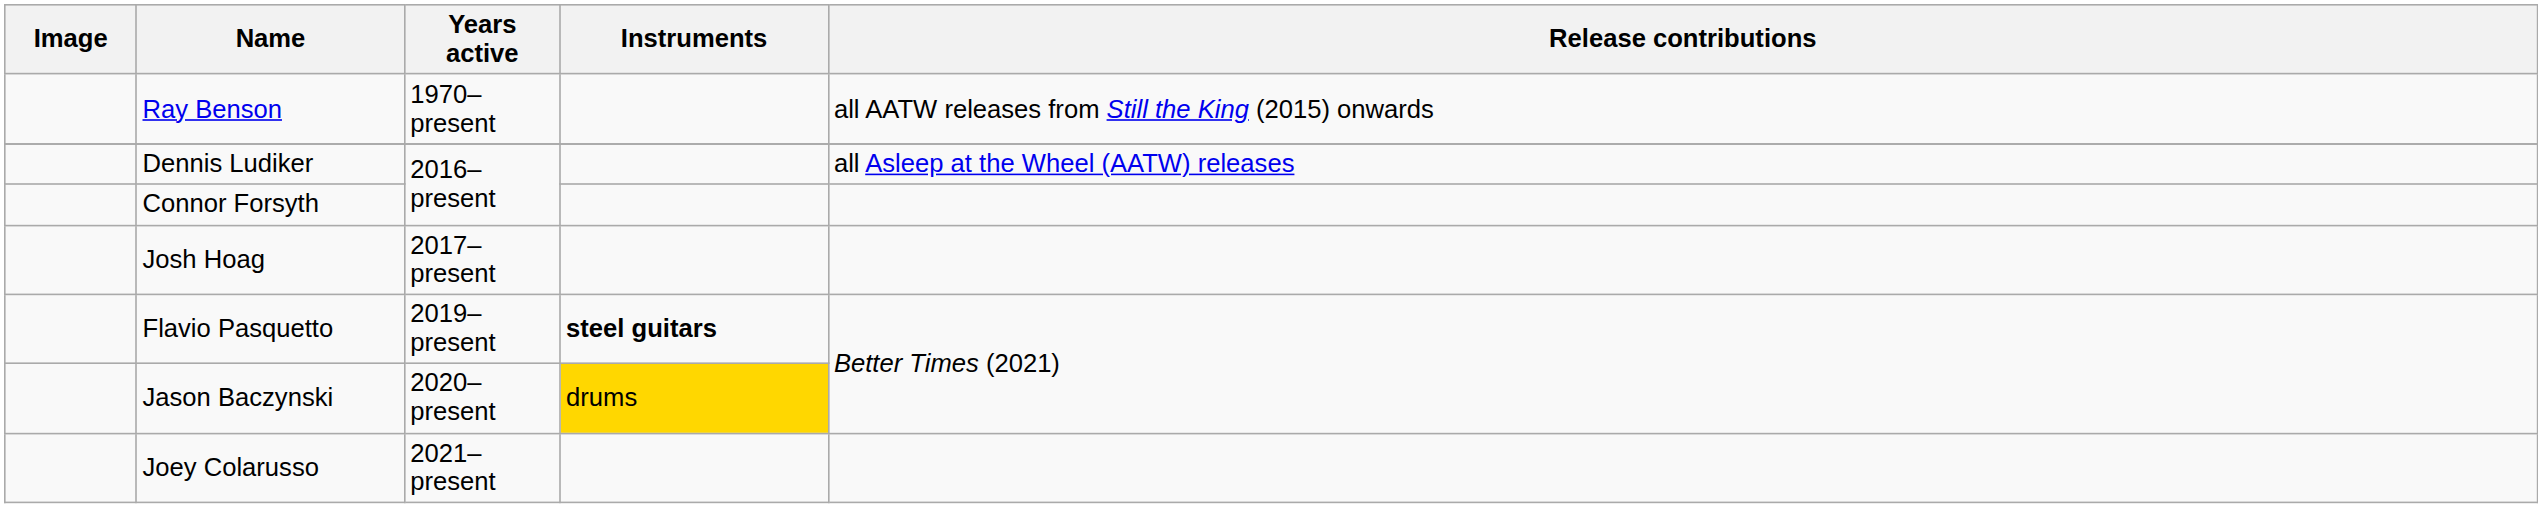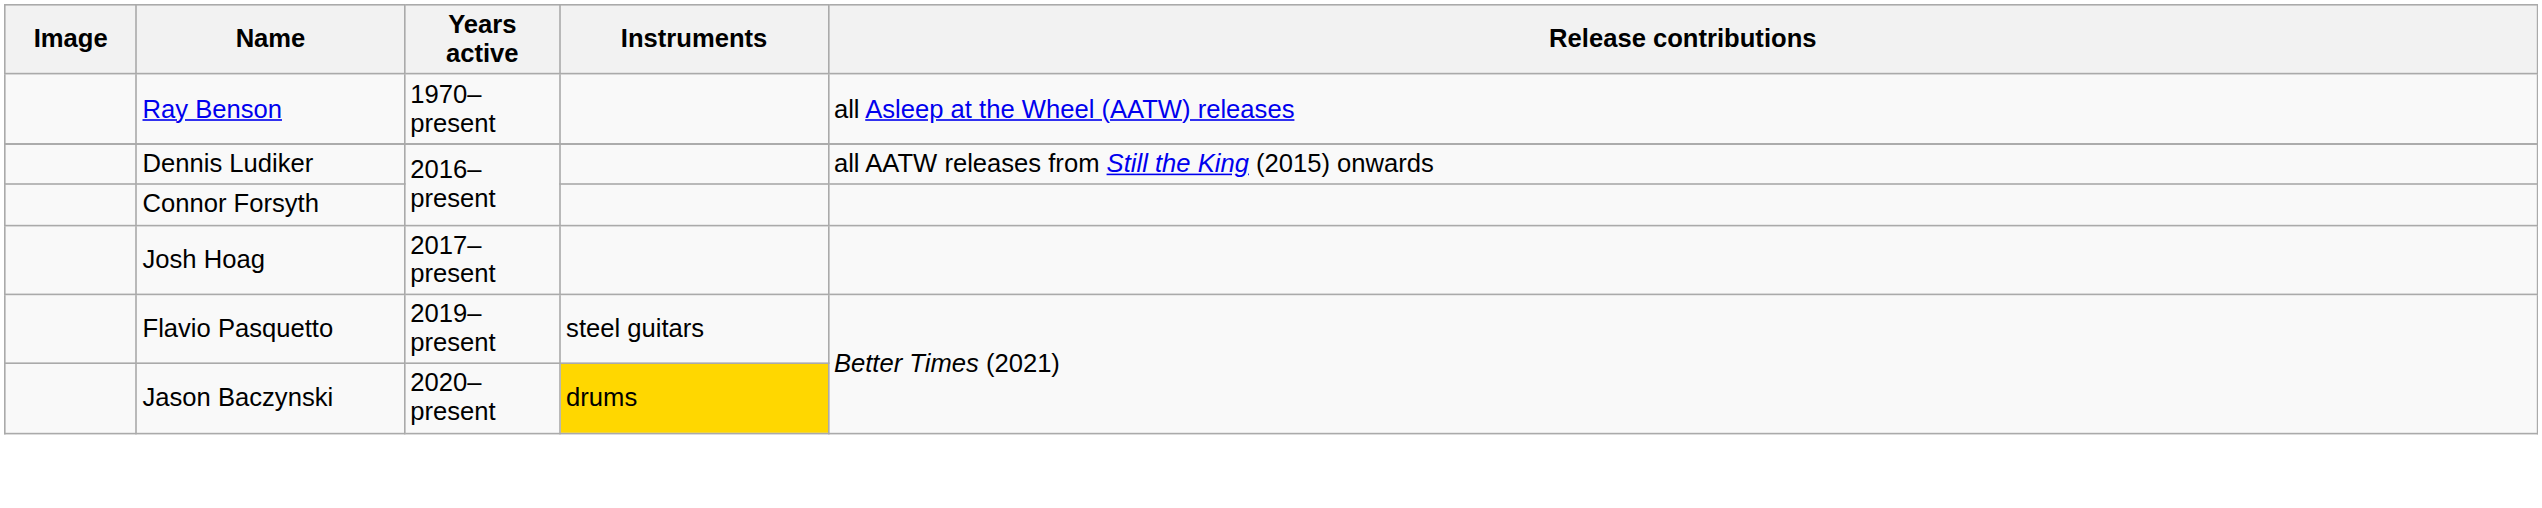 <table class="wikitable" border="1" width=100%>
 <tr>
 <th width="75">Image</th>
 <th width="160">Name</th>
 <th width="90">Years active</th>
 <th width="160">Instruments</th>
 <th>Release contributions</th>
 </tr>
 <tr>
 <td></td>
 <td><a href='#'>Ray Benson</a></td>
 <td>1970–present</td>
 <td></td>
-<td rowspan="1">all AATW releases from <em><a href='#'>Still the King</a></em> (2015) onwards</td>
+<td>all <a href='#'>Asleep at the Wheel (AATW) releases</a></td>
 </tr>
 <tr>
 </tr>
 <tr>
 <td></td>
 <td>Dennis Ludiker</td>
 <td rowspan="2">2016–present</td>
 <td></td>
-<td>all <a href='#'>Asleep at the Wheel (AATW) releases</a></td>
+<td rowspan="1">all AATW releases from <em><a href='#'>Still the King</a></em> (2015) onwards</td>
 </tr>
 <tr>
 <td></td>
 <td>Connor Forsyth</td>
 <td></td>
 <td></td>
 </tr>
 <tr>
 <td></td>
 <td>Josh Hoag</td>
 <td>2017–present</td>
 <td></td>
 <td></td>
 </tr>
 <tr>
 <td></td>
 <td>Flavio Pasquetto</td>
 <td>2019–present</td>
-<td><strong>steel guitars</strong></td>
+<td>steel guitars</td>
 <td rowspan="2"><em>Better Times</em> (2021)</td>
 </tr>
 <tr>
 <td></td>
 <td>Jason Baczynski</td>
 <td>2020–present</td>
 <td style="background: gold;">drums</td>
 </tr>
-<tr>
-<td></td>
-<td>Joey Colarusso</td>
-<td>2021–present</td>
-<td></td>
-<td></td>
-</tr>
 </table>
